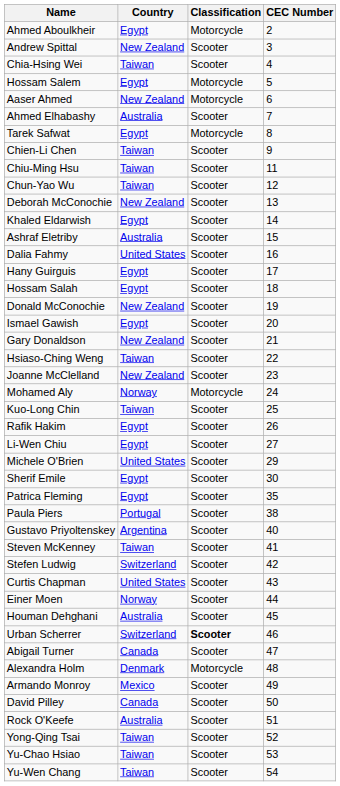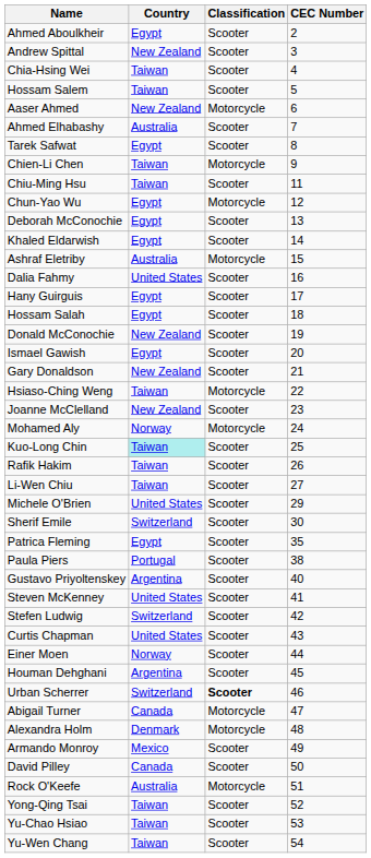 <table class="wikitable">
 <tr>
 <th>Name</th>
 <th>Country</th>
 <th>Classification</th>
 <th>CEC Number</th>
 </tr>
 <tr>
 <td>Ahmed Aboulkheir</td>
 <td> <a href='#'>Egypt</a></td>
-<td>Motorcycle</td>
+<td>Scooter</td>
 <td>2</td>
 </tr>
 <tr>
 <td>Andrew Spittal</td>
 <td> <a href='#'>New Zealand</a></td>
 <td>Scooter</td>
 <td>3</td>
 </tr>
 <tr>
 <td>Chia-Hsing Wei</td>
 <td> <a href='#'>Taiwan</a></td>
 <td>Scooter</td>
 <td>4</td>
 </tr>
 <tr>
 <td>Hossam Salem</td>
-<td> <a href='#'>Egypt</a></td>
-<td>Motorcycle</td>
+<td> <a href='#'>Taiwan</a></td>
+<td>Scooter</td>
 <td>5</td>
 </tr>
 <tr>
 <td>Aaser Ahmed</td>
 <td> <a href='#'>New Zealand</a></td>
 <td>Motorcycle</td>
 <td>6</td>
 </tr>
 <tr>
 <td>Ahmed Elhabashy</td>
 <td> <a href='#'>Australia</a></td>
 <td>Scooter</td>
 <td>7</td>
 </tr>
 <tr>
 <td>Tarek Safwat</td>
 <td> <a href='#'>Egypt</a></td>
-<td>Motorcycle</td>
+<td>Scooter</td>
 <td>8</td>
 </tr>
 <tr>
 <td>Chien-Li Chen</td>
 <td> <a href='#'>Taiwan</a></td>
-<td>Scooter</td>
+<td>Motorcycle</td>
 <td>9</td>
 </tr>
 <tr>
 <td>Chiu-Ming Hsu</td>
 <td> <a href='#'>Taiwan</a></td>
 <td>Scooter</td>
 <td>11</td>
 </tr>
 <tr>
 <td>Chun-Yao Wu</td>
-<td> <a href='#'>Taiwan</a></td>
-<td>Scooter</td>
+<td> <a href='#'>Egypt</a></td>
+<td>Motorcycle</td>
 <td>12</td>
 </tr>
 <tr>
 <td>Deborah McConochie</td>
-<td> <a href='#'>New Zealand</a></td>
+<td> <a href='#'>Egypt</a></td>
 <td>Scooter</td>
 <td>13</td>
 </tr>
 <tr>
 <td>Khaled Eldarwish</td>
 <td> <a href='#'>Egypt</a></td>
 <td>Scooter</td>
 <td>14</td>
 </tr>
 <tr>
 <td>Ashraf Eletriby</td>
 <td> <a href='#'>Australia</a></td>
-<td>Scooter</td>
+<td>Motorcycle</td>
 <td>15</td>
 </tr>
 <tr>
 <td>Dalia Fahmy</td>
 <td> <a href='#'>United States</a></td>
 <td>Scooter</td>
 <td>16</td>
 </tr>
 <tr>
 <td>Hany Guirguis</td>
 <td> <a href='#'>Egypt</a></td>
 <td>Scooter</td>
 <td>17</td>
 </tr>
 <tr>
 <td>Hossam Salah</td>
 <td> <a href='#'>Egypt</a></td>
 <td>Scooter</td>
 <td>18</td>
 </tr>
 <tr>
 <td>Donald McConochie</td>
 <td> <a href='#'>New Zealand</a></td>
 <td>Scooter</td>
 <td>19</td>
 </tr>
 <tr>
 <td>Ismael Gawish</td>
 <td> <a href='#'>Egypt</a></td>
 <td>Scooter</td>
 <td>20</td>
 </tr>
 <tr>
 <td>Gary Donaldson</td>
 <td> <a href='#'>New Zealand</a></td>
 <td>Scooter</td>
 <td>21</td>
 </tr>
 <tr>
 <td>Hsiaso-Ching Weng</td>
 <td> <a href='#'>Taiwan</a></td>
-<td>Scooter</td>
+<td>Motorcycle</td>
 <td>22</td>
 </tr>
 <tr>
 <td>Joanne McClelland</td>
 <td> <a href='#'>New Zealand</a></td>
 <td>Scooter</td>
 <td>23</td>
 </tr>
 <tr>
 <td>Mohamed Aly</td>
 <td> <a href='#'>Norway</a></td>
 <td>Motorcycle</td>
 <td>24</td>
 </tr>
 <tr>
 <td>Kuo-Long Chin</td>
-<td> <a href='#'>Taiwan</a></td>
+<td style="background: paleturquoise;"> <a href='#'>Taiwan</a></td>
 <td>Scooter</td>
 <td>25</td>
 </tr>
 <tr>
 <td>Rafik Hakim</td>
-<td> <a href='#'>Egypt</a></td>
+<td> <a href='#'>Taiwan</a></td>
 <td>Scooter</td>
 <td>26</td>
 </tr>
 <tr>
 <td>Li-Wen Chiu</td>
-<td> <a href='#'>Egypt</a></td>
+<td> <a href='#'>Taiwan</a></td>
 <td>Scooter</td>
 <td>27</td>
 </tr>
 <tr>
 <td>Michele O'Brien</td>
 <td> <a href='#'>United States</a></td>
 <td>Scooter</td>
 <td>29</td>
 </tr>
 <tr>
 <td>Sherif Emile</td>
-<td> <a href='#'>Egypt</a></td>
+<td> <a href='#'>Switzerland</a></td>
 <td>Scooter</td>
 <td>30</td>
 </tr>
 <tr>
 <td>Patrica Fleming</td>
 <td> <a href='#'>Egypt</a></td>
 <td>Scooter</td>
 <td>35</td>
 </tr>
 <tr>
 <td>Paula Piers</td>
 <td> <a href='#'>Portugal</a></td>
 <td>Scooter</td>
 <td>38</td>
 </tr>
 <tr>
 <td>Gustavo Priyoltenskey</td>
 <td> <a href='#'>Argentina</a></td>
 <td>Scooter</td>
 <td>40</td>
 </tr>
 <tr>
 <td>Steven McKenney</td>
-<td> <a href='#'>Taiwan</a></td>
+<td> <a href='#'>United States</a></td>
 <td>Scooter</td>
 <td>41</td>
 </tr>
 <tr>
 <td>Stefen Ludwig</td>
 <td> <a href='#'>Switzerland</a></td>
 <td>Scooter</td>
 <td>42</td>
 </tr>
 <tr>
 <td>Curtis Chapman</td>
 <td> <a href='#'>United States</a></td>
 <td>Scooter</td>
 <td>43</td>
 </tr>
 <tr>
 <td>Einer Moen</td>
 <td> <a href='#'>Norway</a></td>
 <td>Scooter</td>
 <td>44</td>
 </tr>
 <tr>
 <td>Houman Dehghani</td>
-<td> <a href='#'>Australia</a></td>
+<td> <a href='#'>Argentina</a></td>
 <td>Scooter</td>
 <td>45</td>
 </tr>
 <tr>
 <td>Urban Scherrer</td>
 <td> <a href='#'>Switzerland</a></td>
 <td><strong>Scooter</strong></td>
 <td>46</td>
 </tr>
 <tr>
 <td>Abigail Turner</td>
 <td> <a href='#'>Canada</a></td>
-<td>Scooter</td>
+<td>Motorcycle</td>
 <td>47</td>
 </tr>
 <tr>
 <td>Alexandra Holm</td>
 <td> <a href='#'>Denmark</a></td>
 <td>Motorcycle</td>
 <td>48</td>
 </tr>
 <tr>
 <td>Armando Monroy</td>
 <td> <a href='#'>Mexico</a></td>
 <td>Scooter</td>
 <td>49</td>
 </tr>
 <tr>
 <td>David Pilley</td>
 <td> <a href='#'>Canada</a></td>
 <td>Scooter</td>
 <td>50</td>
 </tr>
 <tr>
 <td>Rock O'Keefe</td>
 <td> <a href='#'>Australia</a></td>
-<td>Scooter</td>
+<td>Motorcycle</td>
 <td>51</td>
 </tr>
 <tr>
 <td>Yong-Qing Tsai</td>
 <td> <a href='#'>Taiwan</a></td>
 <td>Scooter</td>
 <td>52</td>
 </tr>
 <tr>
 <td>Yu-Chao Hsiao</td>
 <td> <a href='#'>Taiwan</a></td>
 <td>Scooter</td>
 <td>53</td>
 </tr>
 <tr>
 <td>Yu-Wen Chang</td>
 <td> <a href='#'>Taiwan</a></td>
 <td>Scooter</td>
 <td>54</td>
 </tr>
 </table>
